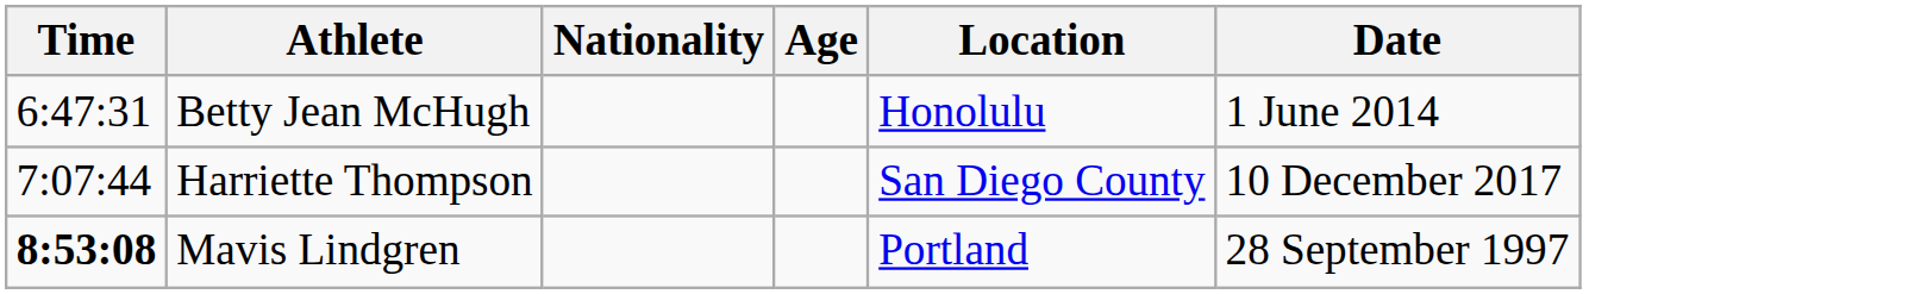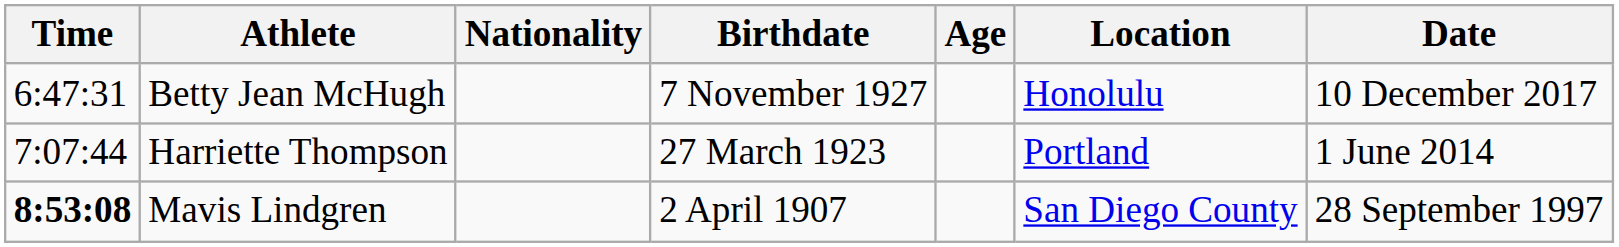 <table class="wikitable">
 <tr>
 <th>Time</th>
 <th>Athlete</th>
 <th>Nationality</th>
+<th>Birthdate</th>
 <th>Age</th>
 <th>Location</th>
 <th>Date</th>
 </tr>
 <tr>
 <td>6:47:31</td>
 <td>Betty Jean McHugh</td>
 <td></td>
+<td>7 November 1927</td>
 <td></td>
 <td><a href='#'>Honolulu</a></td>
-<td>1 June 2014</td>
+<td>10 December 2017</td>
 </tr>
 <tr>
 <td>7:07:44</td>
 <td>Harriette Thompson</td>
 <td></td>
+<td>27 March 1923</td>
 <td></td>
-<td><a href='#'>San Diego County</a></td>
-<td>10 December 2017</td>
+<td><a href='#'>Portland</a></td>
+<td>1 June 2014</td>
 </tr>
 <tr>
 <td><strong>8:53:08</strong></td>
 <td>Mavis Lindgren</td>
 <td></td>
+<td>2 April 1907</td>
 <td></td>
-<td><a href='#'>Portland</a></td>
+<td><a href='#'>San Diego County</a></td>
 <td>28 September 1997</td>
 </tr>
 </table>
